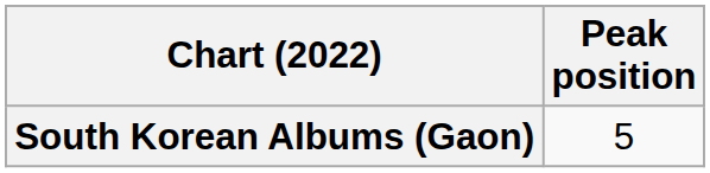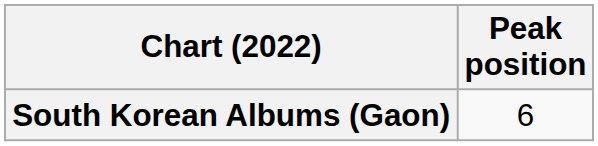 <table class="wikitable plainrowheaders" style="text-align:center">
 <tr>
 <th scope="col">Chart (2022)</th>
 <th scope="col">Peak<br>position</th>
 </tr>
 <tr>
 <th scope="row">South Korean Albums (Gaon)</th>
-<td>5</td>
+<td>6</td>
 </tr>
 </table>
